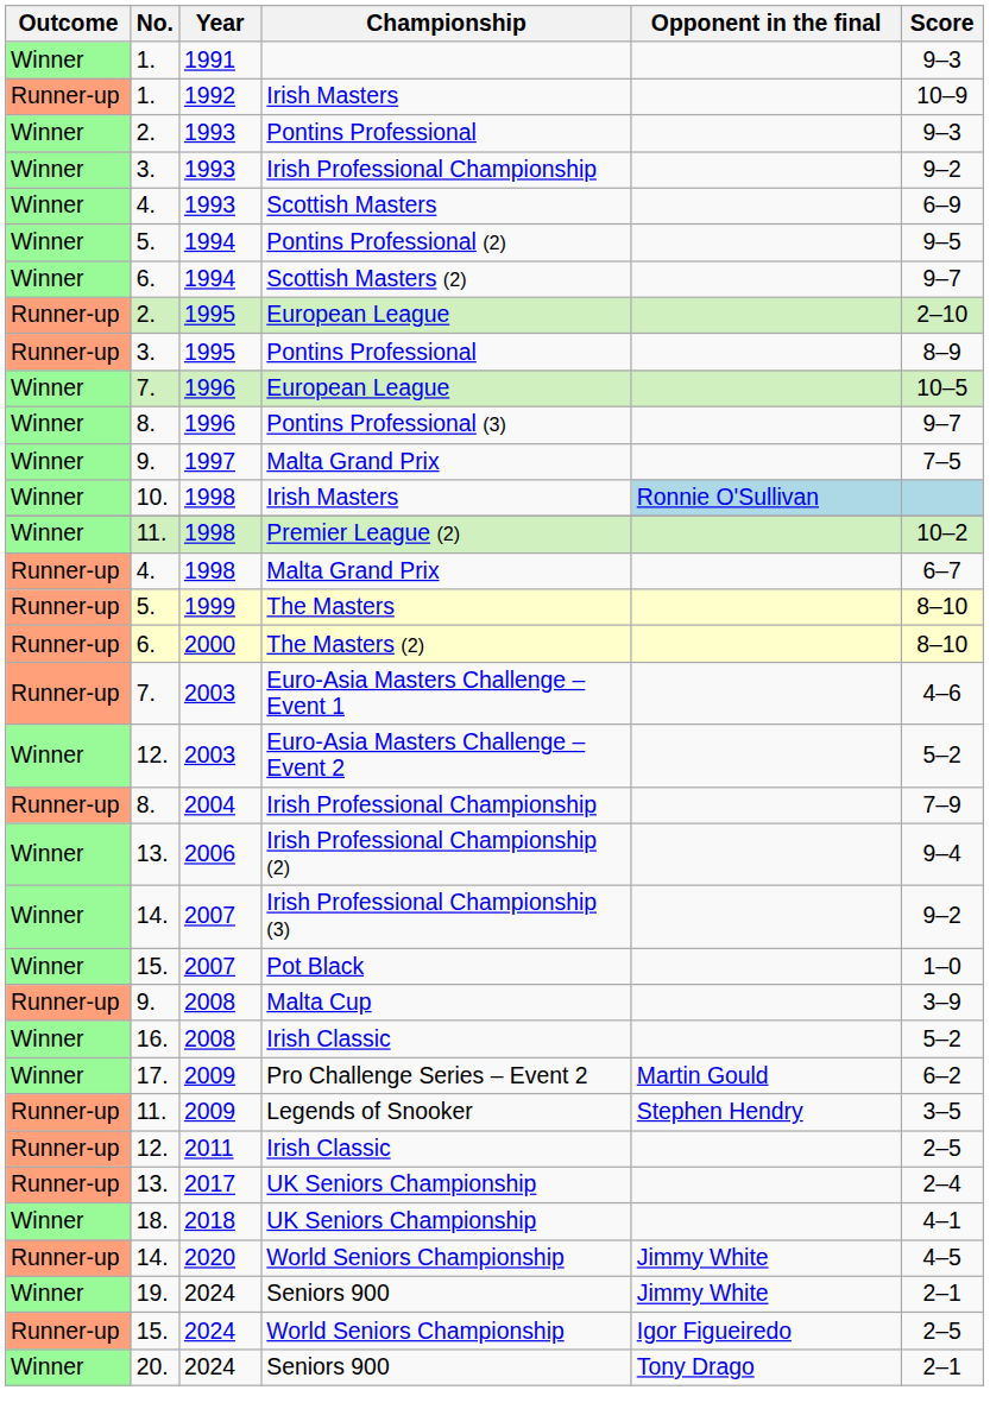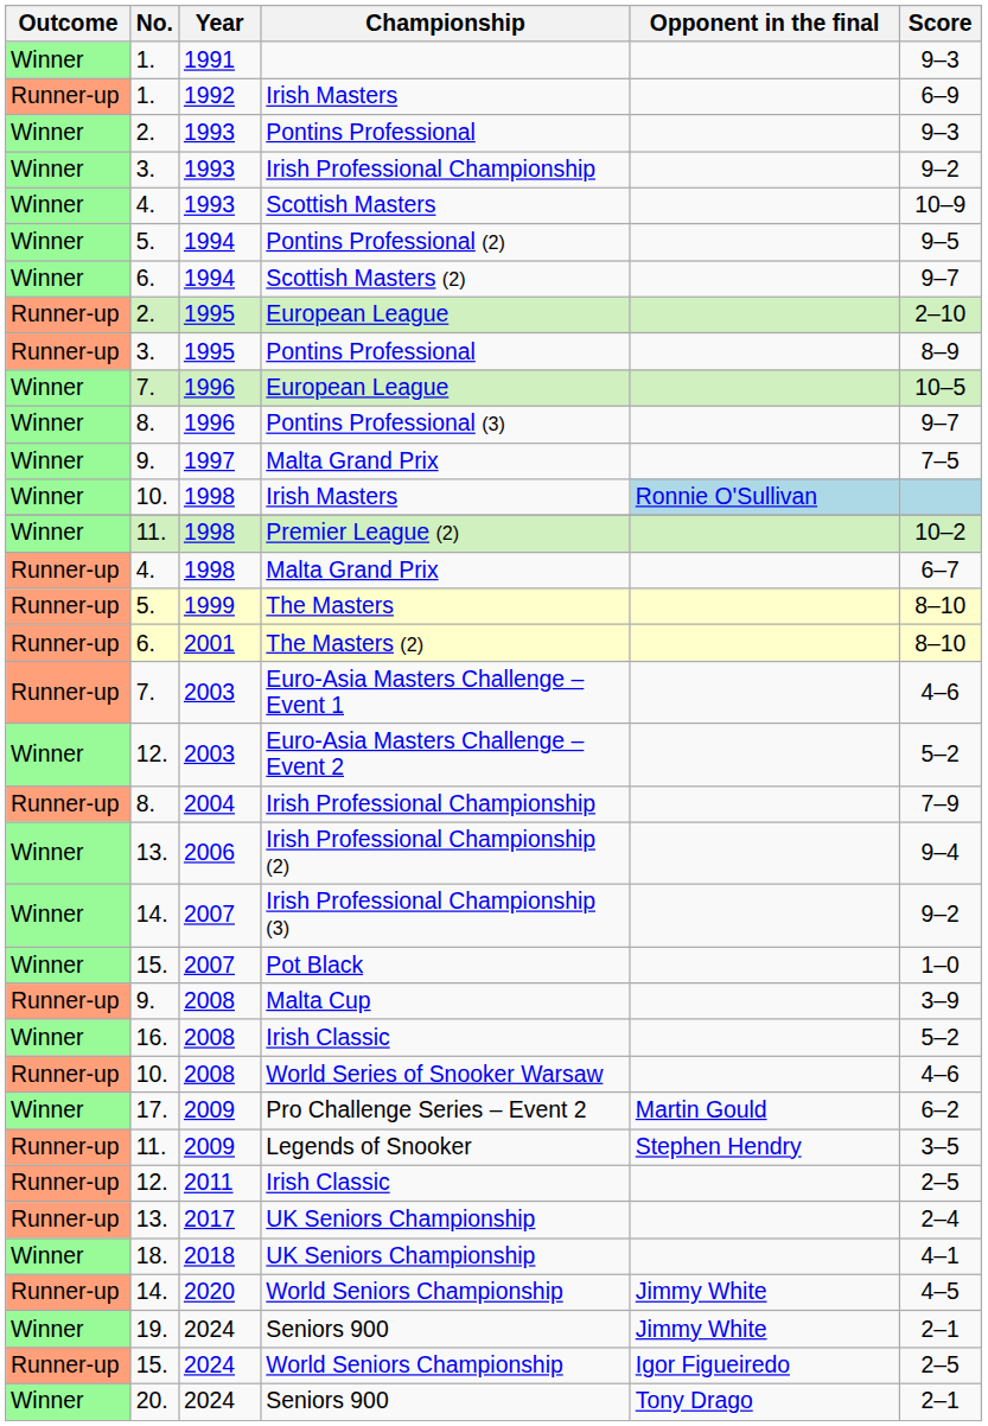 <table class="wikitable sortable">
 <tr>
 <th width="80">Outcome</th>
 <th width="20">No.</th>
 <th width="50">Year</th>
 <th style="width:250px;">Championship</th>
 <th style="width:180px;">Opponent in the final</th>
 <th style="width:50px;">Score</th>
 </tr>
 <tr>
 <td style="background:#98fb98;">Winner</td>
 <td>1.</td>
 <td><a href='#'>1991</a></td>
 <td></td>
 <td> </td>
 <td align="center">9–3</td>
 </tr>
 <tr>
 <td style="background:#ffa07a;">Runner-up</td>
 <td>1.</td>
 <td><a href='#'>1992</a></td>
 <td><a href='#'>Irish Masters</a></td>
 <td> </td>
-<td align="center">10–9</td>
+<td align="center">6–9</td>
 </tr>
 <tr>
 <td style="background:#98fb98;">Winner</td>
 <td>2.</td>
 <td><a href='#'>1993</a></td>
 <td><a href='#'>Pontins Professional</a></td>
 <td> </td>
 <td align="center">9–3</td>
 </tr>
 <tr>
 <td style="background:#98fb98;">Winner</td>
 <td>3.</td>
 <td><a href='#'>1993</a></td>
 <td><a href='#'>Irish Professional Championship</a></td>
 <td> </td>
 <td align="center">9–2</td>
 </tr>
 <tr>
 <td style="background:#98fb98;">Winner</td>
 <td>4.</td>
 <td><a href='#'>1993</a></td>
 <td><a href='#'>Scottish Masters</a></td>
 <td> </td>
-<td align="center">6–9</td>
+<td align="center">10–9</td>
 </tr>
 <tr>
 <td style="background:#98fb98;">Winner</td>
 <td>5.</td>
 <td><a href='#'>1994</a></td>
 <td><a href='#'>Pontins Professional</a> <small>(2)</small></td>
 <td> </td>
 <td align="center">9–5</td>
 </tr>
 <tr>
 <td style="background:#98fb98;">Winner</td>
 <td>6.</td>
 <td><a href='#'>1994</a></td>
 <td><a href='#'>Scottish Masters</a> <small>(2)</small></td>
 <td> </td>
 <td align="center">9–7</td>
 </tr>
 <tr style="background:#d0f0c0;">
 <td style="background:#ffa07a;">Runner-up</td>
 <td>2.</td>
 <td><a href='#'>1995</a></td>
 <td><a href='#'>European League</a></td>
 <td> </td>
 <td align="center">2–10</td>
 </tr>
 <tr>
 <td style="background:#ffa07a;">Runner-up</td>
 <td>3.</td>
 <td><a href='#'>1995</a></td>
 <td><a href='#'>Pontins Professional</a></td>
 <td> </td>
 <td align="center">8–9</td>
 </tr>
 <tr style="background:#d0f0c0;">
 <td style="background:#98fb98;">Winner</td>
 <td>7.</td>
 <td><a href='#'>1996</a></td>
 <td><a href='#'>European League</a></td>
 <td> </td>
 <td align="center">10–5</td>
 </tr>
 <tr>
 <td style="background:#98fb98;">Winner</td>
 <td>8.</td>
 <td><a href='#'>1996</a></td>
 <td><a href='#'>Pontins Professional</a> <small>(3)</small></td>
 <td> </td>
 <td align="center">9–7</td>
 </tr>
 <tr>
 <td style="background:#98fb98;">Winner</td>
 <td>9.</td>
 <td><a href='#'>1997</a></td>
 <td><a href='#'>Malta Grand Prix</a></td>
 <td> </td>
 <td align="center">7–5</td>
 </tr>
 <tr>
 <td style="background:#98fb98;">Winner</td>
 <td>10.</td>
 <td><a href='#'>1998</a></td>
 <td><a href='#'>Irish Masters</a></td>
 <td bgcolor="lightblue"> <a href='#'>Ronnie O'Sullivan</a></td>
 <td bgcolor="lightblue"></td>
 </tr>
 <tr>
 </tr>
 <tr style="background:#d0f0c0;">
 <td style="background:#98fb98;">Winner</td>
 <td>11.</td>
 <td><a href='#'>1998</a></td>
 <td><a href='#'>Premier League</a> <small>(2)</small></td>
 <td> </td>
 <td align="center">10–2</td>
 </tr>
 <tr>
 <td style="background:#ffa07a;">Runner-up</td>
 <td>4.</td>
 <td><a href='#'>1998</a></td>
 <td><a href='#'>Malta Grand Prix</a></td>
 <td> </td>
 <td align="center">6–7</td>
 </tr>
 <tr style="background:#ffc;">
 <td style="background:#ffa07a;">Runner-up</td>
 <td>5.</td>
 <td><a href='#'>1999</a></td>
 <td><a href='#'>The Masters</a></td>
 <td> </td>
 <td align="center">8–10</td>
 </tr>
 <tr style="background:#ffc;">
 <td style="background:#ffa07a;">Runner-up</td>
 <td>6.</td>
-<td><a href='#'>2000</a></td>
+<td><a href='#'>2001</a></td>
 <td><a href='#'>The Masters</a> <small>(2)</small></td>
 <td> </td>
 <td align="center">8–10</td>
 </tr>
 <tr>
 <td style="background:#ffa07a;">Runner-up</td>
 <td>7.</td>
 <td><a href='#'>2003</a></td>
 <td><a href='#'>Euro-Asia Masters Challenge – Event 1</a></td>
 <td> </td>
 <td align="center">4–6</td>
 </tr>
 <tr>
 <td style="background:#98fb98;">Winner</td>
 <td>12.</td>
 <td><a href='#'>2003</a></td>
 <td><a href='#'>Euro-Asia Masters Challenge – Event 2</a></td>
 <td> </td>
 <td align="center">5–2</td>
 </tr>
 <tr>
 <td style="background:#ffa07a;">Runner-up</td>
 <td>8.</td>
 <td><a href='#'>2004</a></td>
 <td><a href='#'>Irish Professional Championship</a></td>
 <td> </td>
 <td align="center">7–9</td>
 </tr>
 <tr>
 <td style="background:#98fb98;">Winner</td>
 <td>13.</td>
 <td><a href='#'>2006</a></td>
 <td><a href='#'>Irish Professional Championship</a> <small>(2)</small></td>
 <td> </td>
 <td align="center">9–4</td>
 </tr>
 <tr>
 <td style="background:#98fb98;">Winner</td>
 <td>14.</td>
 <td><a href='#'>2007</a></td>
 <td><a href='#'>Irish Professional Championship</a> <small>(3)</small></td>
 <td> </td>
 <td align="center">9–2</td>
 </tr>
 <tr>
 <td style="background:#98fb98;">Winner</td>
 <td>15.</td>
 <td><a href='#'>2007</a></td>
 <td><a href='#'>Pot Black</a></td>
 <td> </td>
 <td align="center">1–0</td>
 </tr>
 <tr>
 <td style="background:#ffa07a;">Runner-up</td>
 <td>9.</td>
 <td><a href='#'>2008</a></td>
 <td><a href='#'>Malta Cup</a></td>
 <td> </td>
 <td align="center">3–9</td>
 </tr>
 <tr>
 <td style="background:#98fb98;">Winner</td>
 <td>16.</td>
 <td><a href='#'>2008</a></td>
 <td><a href='#'>Irish Classic</a></td>
 <td> </td>
 <td align="center">5–2</td>
+</tr>
+<tr>
+<td style="background:#ffa07a;">Runner-up</td>
+<td>10.</td>
+<td><a href='#'>2008</a></td>
+<td><a href='#'>World Series of Snooker Warsaw</a></td>
+<td> </td>
+<td align="center">4–6</td>
 </tr>
 <tr>
 <td style="background:#98fb98;">Winner</td>
 <td>17.</td>
 <td><a href='#'>2009</a></td>
 <td>Pro Challenge Series – Event 2</td>
 <td> <a href='#'>Martin Gould</a></td>
 <td align="center">6–2</td>
 </tr>
 <tr>
 <td style="background:#ffa07a;">Runner-up</td>
 <td>11.</td>
 <td><a href='#'>2009</a></td>
 <td>Legends of Snooker</td>
 <td> <a href='#'>Stephen Hendry</a></td>
 <td align="center">3–5</td>
 </tr>
 <tr>
 <td style="background:#ffa07a;">Runner-up</td>
 <td>12.</td>
 <td><a href='#'>2011</a></td>
 <td><a href='#'>Irish Classic</a></td>
 <td> </td>
 <td align="center">2–5</td>
 </tr>
 <tr>
 <td style="background:#ffa07a;">Runner-up</td>
 <td>13.</td>
 <td><a href='#'>2017</a></td>
 <td><a href='#'>UK Seniors Championship</a></td>
 <td> </td>
 <td align="center">2–4</td>
 </tr>
 <tr>
 <td style="background:#98fb98;">Winner</td>
 <td>18.</td>
 <td><a href='#'>2018</a></td>
 <td><a href='#'>UK Seniors Championship</a></td>
 <td> </td>
 <td align="center">4–1</td>
 </tr>
 <tr>
 <td style="background:#ffa07a;">Runner-up</td>
 <td>14.</td>
 <td><a href='#'>2020</a></td>
 <td><a href='#'>World Seniors Championship</a></td>
 <td> <a href='#'>Jimmy White</a></td>
 <td align="center">4–5</td>
 </tr>
 <tr>
 <td style="background:#98fb98;">Winner</td>
 <td>19.</td>
 <td>2024</td>
 <td>Seniors 900</td>
 <td> <a href='#'>Jimmy White</a></td>
 <td align="center">2–1</td>
 </tr>
 <tr>
 <td style="background:#ffa07a;">Runner-up</td>
 <td>15.</td>
 <td><a href='#'>2024</a></td>
 <td><a href='#'>World Seniors Championship</a></td>
 <td> <a href='#'>Igor Figueiredo</a></td>
 <td align="center">2–5</td>
 </tr>
 <tr>
 <td style="background:#98fb98;">Winner</td>
 <td>20.</td>
 <td>2024</td>
 <td>Seniors 900</td>
 <td> <a href='#'>Tony Drago</a></td>
 <td align="center">2–1</td>
 </tr>
 </table>
